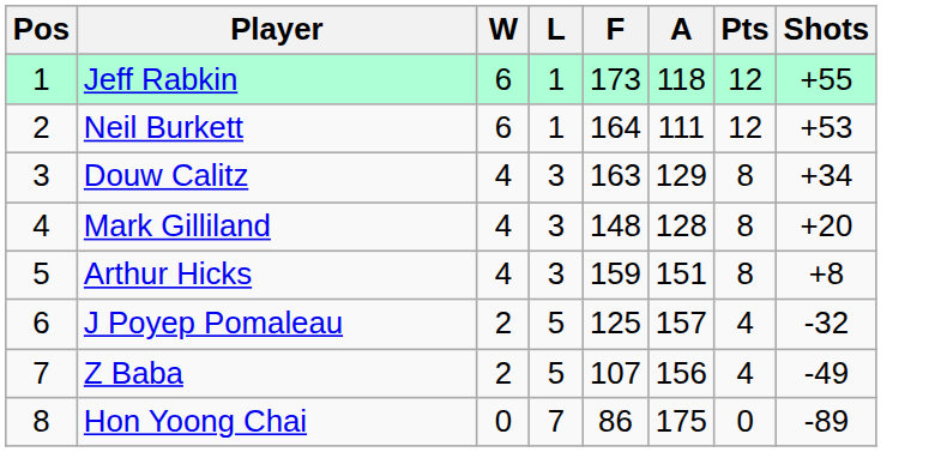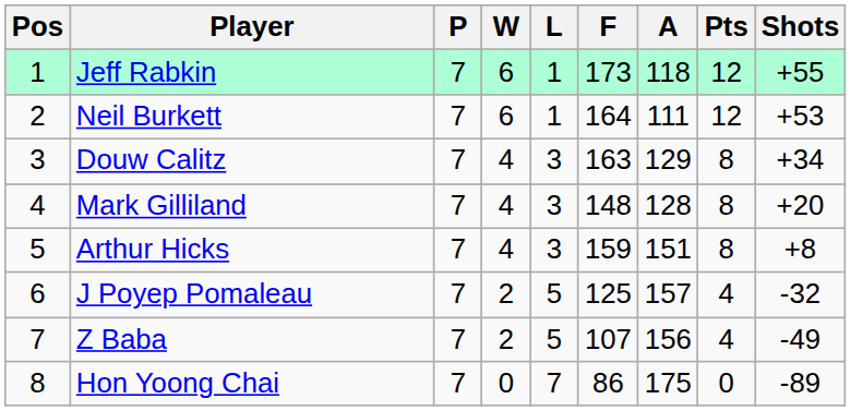 <table class="wikitable" style="font-size: 100%">
 <tr>
 <th width=20>Pos</th>
 <th width=200>Player</th>
+<th width=20>P</th>
 <th width=20>W</th>
 <th width=20>L</th>
 <th width=20>F</th>
 <th width=20>A</th>
 <th width=20>Pts</th>
 <th width=30>Shots</th>
 </tr>
 <tr align=center style="background: #ADFFD6;">
 <td>1</td>
 <td align="left"> <a href='#'>Jeff Rabkin</a></td>
+<td>7</td>
 <td>6</td>
 <td>1</td>
 <td>173</td>
 <td>118</td>
 <td>12</td>
 <td>+55</td>
 </tr>
 <tr align=center>
 <td>2</td>
 <td align="left"> <a href='#'>Neil Burkett</a></td>
+<td>7</td>
 <td>6</td>
 <td>1</td>
 <td>164</td>
 <td>111</td>
 <td>12</td>
 <td>+53</td>
 </tr>
 <tr align=center>
 <td>3</td>
 <td align="left"> <a href='#'>Douw Calitz</a></td>
+<td>7</td>
 <td>4</td>
 <td>3</td>
 <td>163</td>
 <td>129</td>
 <td>8</td>
 <td>+34</td>
 </tr>
 <tr align=center>
 <td>4</td>
 <td align="left"> <a href='#'>Mark Gilliland</a></td>
+<td>7</td>
 <td>4</td>
 <td>3</td>
 <td>148</td>
 <td>128</td>
 <td>8</td>
 <td>+20</td>
 </tr>
 <tr align=center>
 <td>5</td>
 <td align="left"> <a href='#'>Arthur Hicks</a></td>
+<td>7</td>
 <td>4</td>
 <td>3</td>
 <td>159</td>
 <td>151</td>
 <td>8</td>
 <td>+8</td>
 </tr>
 <tr align=center>
 <td>6</td>
 <td align="left"> <a href='#'>J Poyep Pomaleau</a></td>
+<td>7</td>
 <td>2</td>
 <td>5</td>
 <td>125</td>
 <td>157</td>
 <td>4</td>
 <td>-32</td>
 </tr>
 <tr align=center>
 <td>7</td>
 <td align="left"> <a href='#'>Z Baba</a></td>
+<td>7</td>
 <td>2</td>
 <td>5</td>
 <td>107</td>
 <td>156</td>
 <td>4</td>
 <td>-49</td>
 </tr>
 <tr align=center>
 <td>8</td>
 <td align="left"> <a href='#'>Hon Yoong Chai</a></td>
+<td>7</td>
 <td>0</td>
 <td>7</td>
 <td>86</td>
 <td>175</td>
 <td>0</td>
 <td>-89</td>
 </tr>
 </table>
